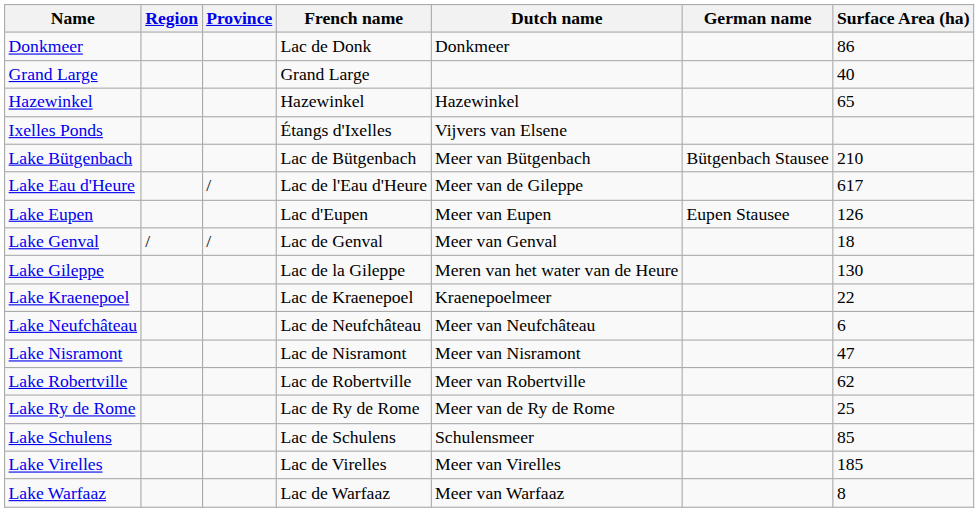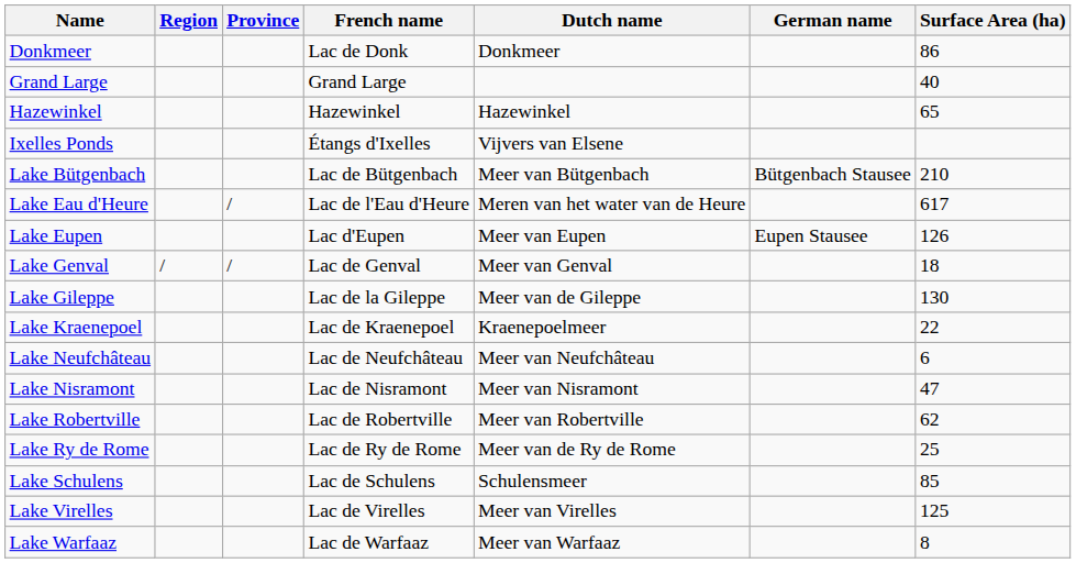 <table class="wikitable sortable vcard">
 <tr -->
 <th>Name</th>
 <th><a href='#'>Region</a></th>
 <th><a href='#'>Province</a></th>
 <th>French name</th>
 <th>Dutch name</th>
 <th>German name</th>
 <th>Surface Area (ha)</th>
 </tr>
 <tr -->
 <td><a href='#'>Donkmeer</a></td>
 <td></td>
 <td></td>
 <td>Lac de Donk</td>
 <td>Donkmeer</td>
 <td></td>
 <td>86</td>
 </tr>
 <tr -->
 <td><a href='#'>Grand Large</a></td>
 <td></td>
 <td></td>
 <td>Grand Large</td>
 <td></td>
 <td></td>
 <td>40</td>
 </tr>
 <tr -->
 <td><a href='#'>Hazewinkel</a></td>
 <td></td>
 <td></td>
 <td>Hazewinkel</td>
 <td>Hazewinkel</td>
 <td></td>
 <td>65</td>
 </tr>
 <tr -->
 <td><a href='#'>Ixelles Ponds</a></td>
 <td></td>
 <td></td>
 <td>Étangs d'Ixelles</td>
 <td>Vijvers van Elsene</td>
 <td></td>
 <td></td>
 </tr>
 <tr -->
 <td><a href='#'>Lake Bütgenbach</a></td>
 <td></td>
 <td></td>
 <td>Lac de Bütgenbach</td>
 <td>Meer van Bütgenbach</td>
 <td>Bütgenbach Stausee</td>
 <td>210</td>
 </tr>
 <tr -->
 <td><a href='#'>Lake Eau d'Heure</a></td>
 <td></td>
 <td> /<br> </td>
 <td>Lac de l'Eau d'Heure</td>
-<td>Meer van de Gileppe</td>
+<td>Meren van het water van de Heure</td>
 <td></td>
 <td>617</td>
 </tr>
 <tr -->
 <td><a href='#'>Lake Eupen</a></td>
 <td></td>
 <td></td>
 <td>Lac d'Eupen</td>
 <td>Meer van Eupen</td>
 <td>Eupen Stausee</td>
 <td>126</td>
 </tr>
 <tr -->
 <td><a href='#'>Lake Genval</a></td>
 <td> /<br></td>
 <td> /<br></td>
 <td>Lac de Genval</td>
 <td>Meer van Genval</td>
 <td></td>
 <td>18</td>
 </tr>
 <tr -->
 <td><a href='#'>Lake Gileppe</a></td>
 <td></td>
 <td></td>
 <td>Lac de la Gileppe</td>
-<td>Meren van het water van de Heure</td>
+<td>Meer van de Gileppe</td>
 <td></td>
 <td>130</td>
 </tr>
 <tr -->
 <td><a href='#'>Lake Kraenepoel</a></td>
 <td></td>
 <td></td>
 <td>Lac de Kraenepoel</td>
 <td>Kraenepoelmeer</td>
 <td></td>
 <td>22</td>
 </tr>
 <tr -->
 <td><a href='#'>Lake Neufchâteau</a></td>
 <td></td>
 <td></td>
 <td>Lac de Neufchâteau</td>
 <td>Meer van Neufchâteau</td>
 <td></td>
 <td>6</td>
 </tr>
 <tr -->
 <td><a href='#'>Lake Nisramont</a></td>
 <td></td>
 <td></td>
 <td>Lac de Nisramont</td>
 <td>Meer van Nisramont</td>
 <td></td>
 <td>47</td>
 </tr>
 <tr -->
 <td><a href='#'>Lake Robertville</a></td>
 <td></td>
 <td></td>
 <td>Lac de Robertville</td>
 <td>Meer van Robertville</td>
 <td></td>
 <td>62</td>
 </tr>
 <tr -->
 <td><a href='#'>Lake Ry de Rome</a></td>
 <td></td>
 <td></td>
 <td>Lac de Ry de Rome</td>
 <td>Meer van de Ry de Rome</td>
 <td></td>
 <td>25</td>
 </tr>
 <tr -->
 <td><a href='#'>Lake Schulens</a></td>
 <td></td>
 <td></td>
 <td>Lac de Schulens</td>
 <td>Schulensmeer</td>
 <td></td>
 <td>85</td>
 </tr>
 <tr -->
 <td><a href='#'>Lake Virelles</a></td>
 <td></td>
 <td></td>
 <td>Lac de Virelles</td>
 <td>Meer van Virelles</td>
 <td></td>
-<td>185</td>
+<td>125</td>
 </tr>
 <tr -->
 <td><a href='#'>Lake Warfaaz</a></td>
 <td></td>
 <td></td>
 <td>Lac de Warfaaz</td>
 <td>Meer van Warfaaz</td>
 <td></td>
 <td>8</td>
 </tr>
 </table>
